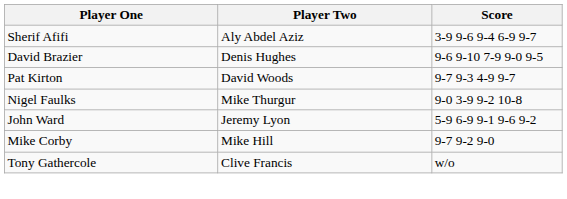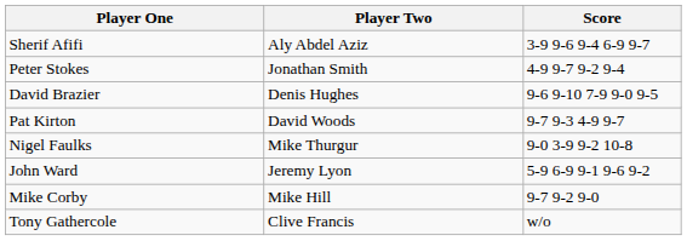 <table class="wikitable">
 <tr>
 <th width=250>Player One</th>
 <th width=250>Player Two</th>
 <th width=150>Score</th>
 </tr>
 <tr>
 <td> Sherif Afifi</td>
 <td> Aly Abdel Aziz</td>
 <td>3-9 9-6 9-4 6-9 9-7</td>
+</tr>
+<tr>
+<td> Peter Stokes</td>
+<td> Jonathan Smith</td>
+<td>4-9 9-7 9-2 9-4</td>
 </tr>
 <tr>
 <td> David Brazier</td>
 <td> Denis Hughes</td>
 <td>9-6 9-10 7-9 9-0 9-5</td>
 </tr>
 <tr>
 <td> Pat Kirton</td>
 <td> David Woods</td>
 <td>9-7 9-3 4-9 9-7</td>
 </tr>
 <tr>
 <td> Nigel Faulks</td>
 <td> Mike Thurgur</td>
 <td>9-0 3-9 9-2 10-8</td>
 </tr>
 <tr>
 <td> John Ward</td>
 <td> Jeremy Lyon</td>
 <td>5-9 6-9 9-1 9-6 9-2</td>
 </tr>
 <tr>
 <td> Mike Corby</td>
 <td> Mike Hill</td>
 <td>9-7 9-2 9-0</td>
 </tr>
 <tr>
 <td> Tony Gathercole</td>
 <td> Clive Francis</td>
 <td>w/o</td>
 </tr>
 </table>
